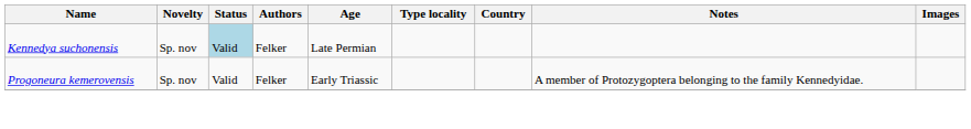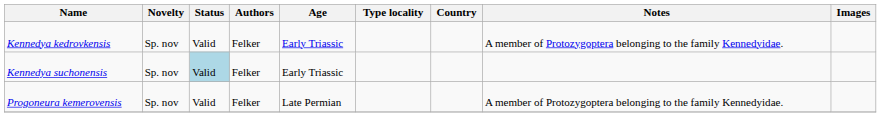 <table class="wikitable sortable" align="center" width="100%">
 <tr>
 <th>Name</th>
 <th>Novelty</th>
 <th>Status</th>
 <th>Authors</th>
 <th>Age</th>
 <th>Type locality</th>
 <th>Country</th>
 <th>Notes</th>
 <th>Images</th>
 </tr>
 <tr>
+<td><br><em><a href='#'>Kennedya kedrovkensis</a></em></td>
+<td><br>Sp. nov</td>
+<td><br>Valid</td>
+<td><br>Felker</td>
+<td><br><a href='#'>Early Triassic</a></td>
+<td></td>
+<td><br></td>
+<td><br>A member of <a href='#'>Protozygoptera</a> belonging to the family <a href='#'>Kennedyidae</a>.</td>
+<td></td>
+</tr>
+<tr>
 <td><br><em><a href='#'>Kennedya suchonensis</a></em></td>
 <td><br>Sp. nov</td>
 <td style="background: lightblue;"><br>Valid</td>
 <td><br>Felker</td>
-<td><br>Late Permian</td>
+<td><br>Early Triassic</td>
 <td></td>
 <td><br></td>
 <td></td>
 <td></td>
 </tr>
 <tr>
 <td><br><em><a href='#'>Progoneura kemerovensis</a></em></td>
 <td><br>Sp. nov</td>
 <td><br>Valid</td>
 <td><br>Felker</td>
-<td><br>Early Triassic</td>
+<td><br>Late Permian</td>
 <td></td>
 <td><br></td>
 <td><br>A member of Protozygoptera belonging to the family Kennedyidae.</td>
 <td></td>
 </tr>
 <tr>
 </tr>
 </table>
